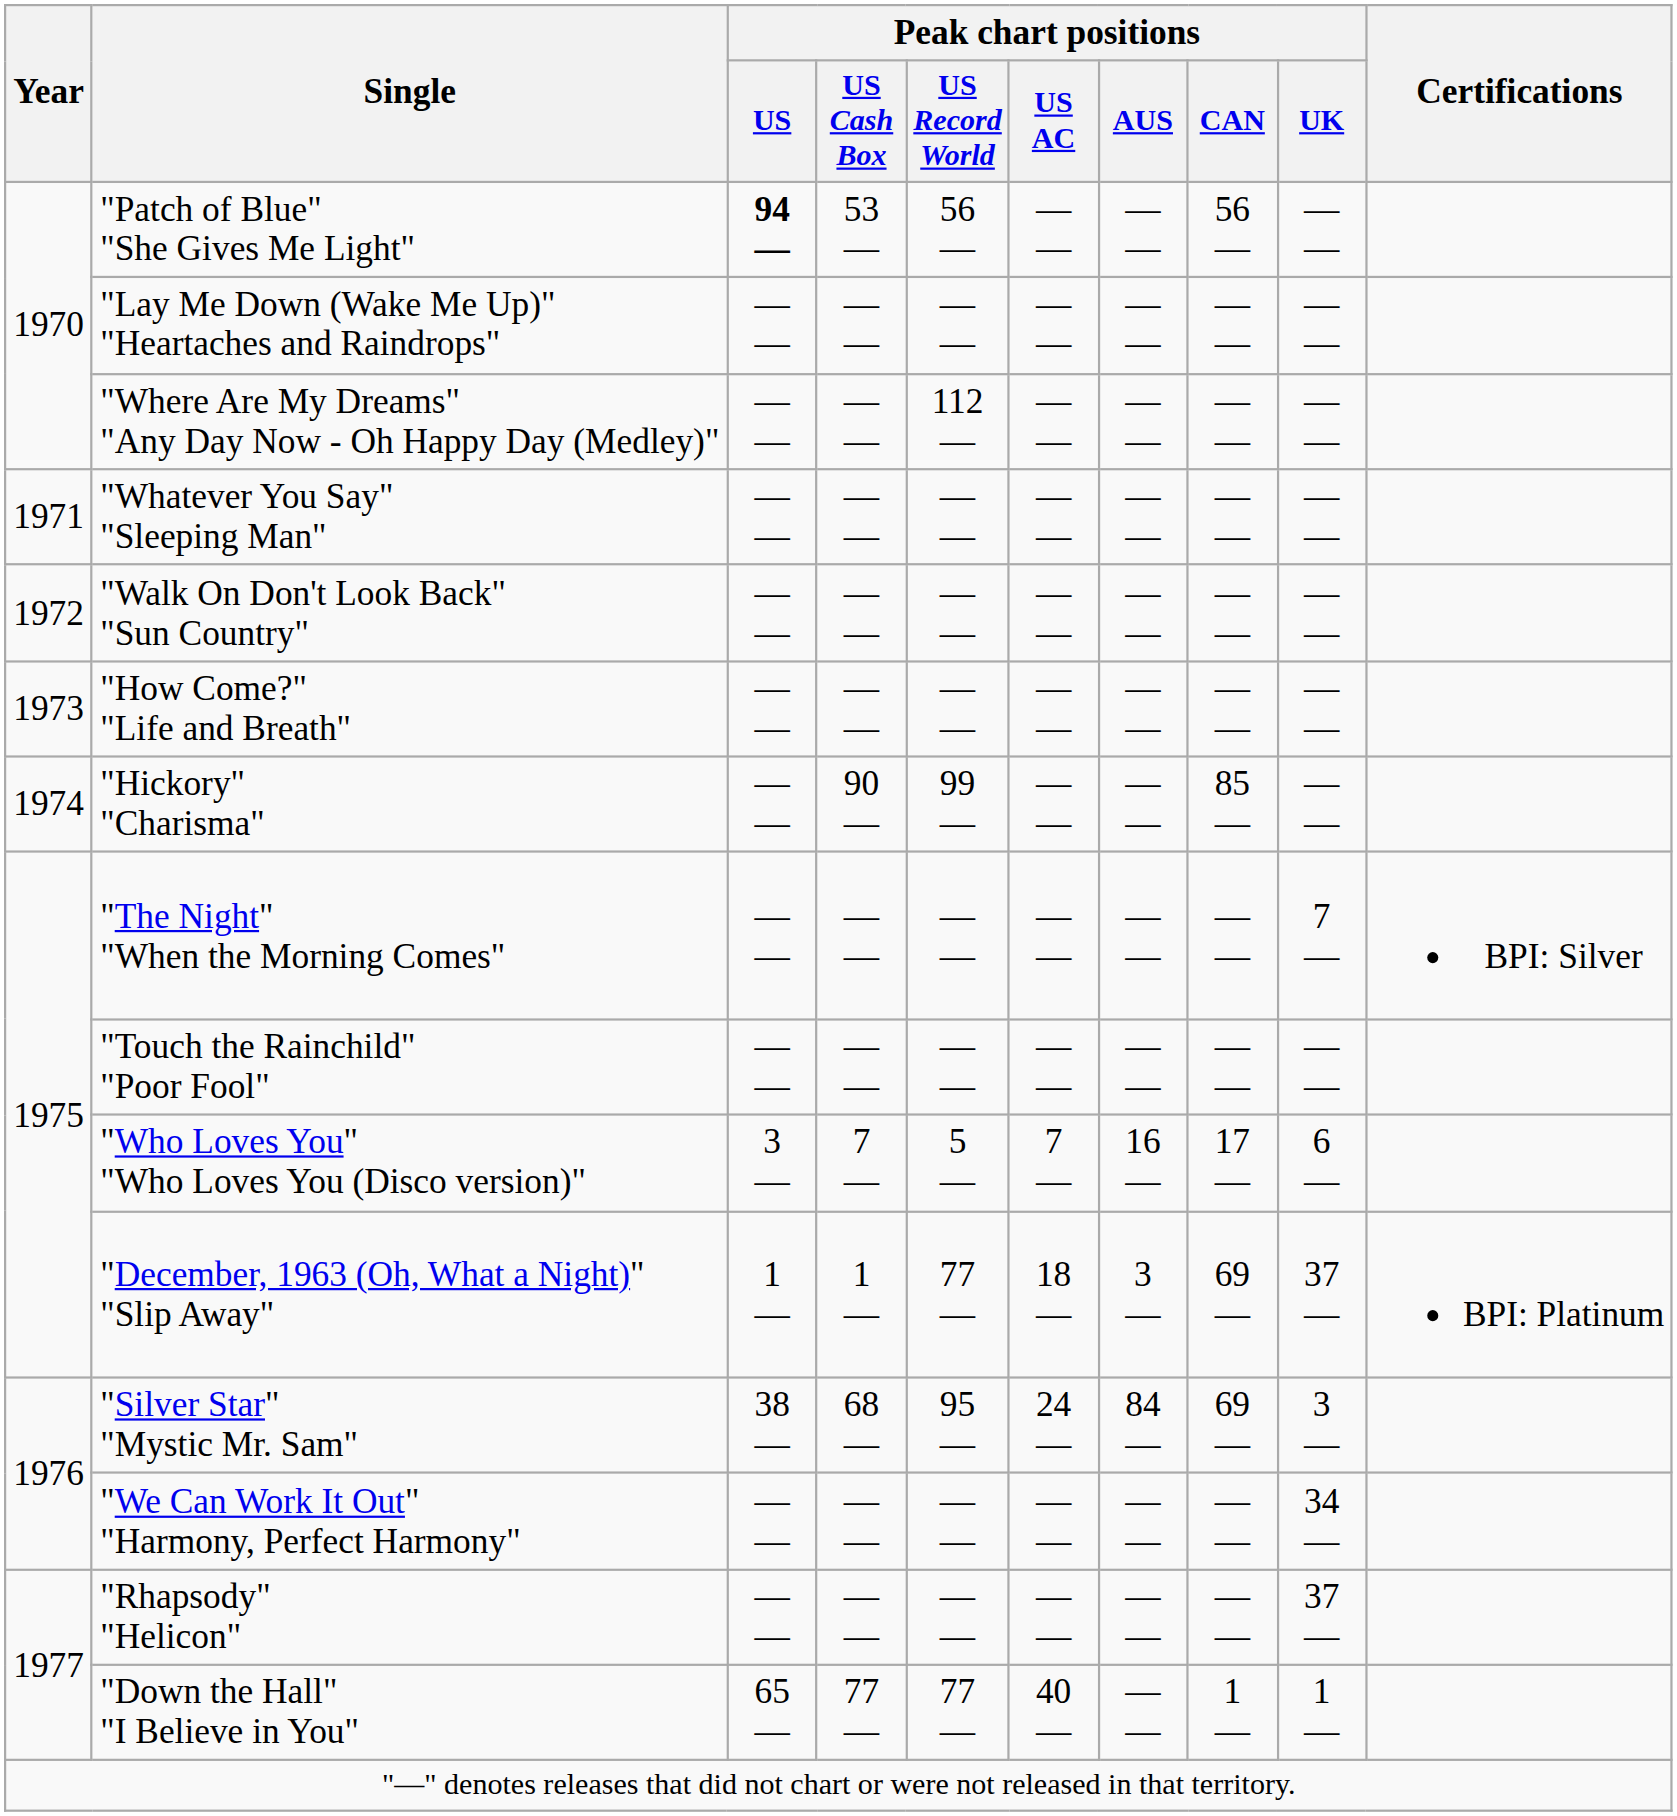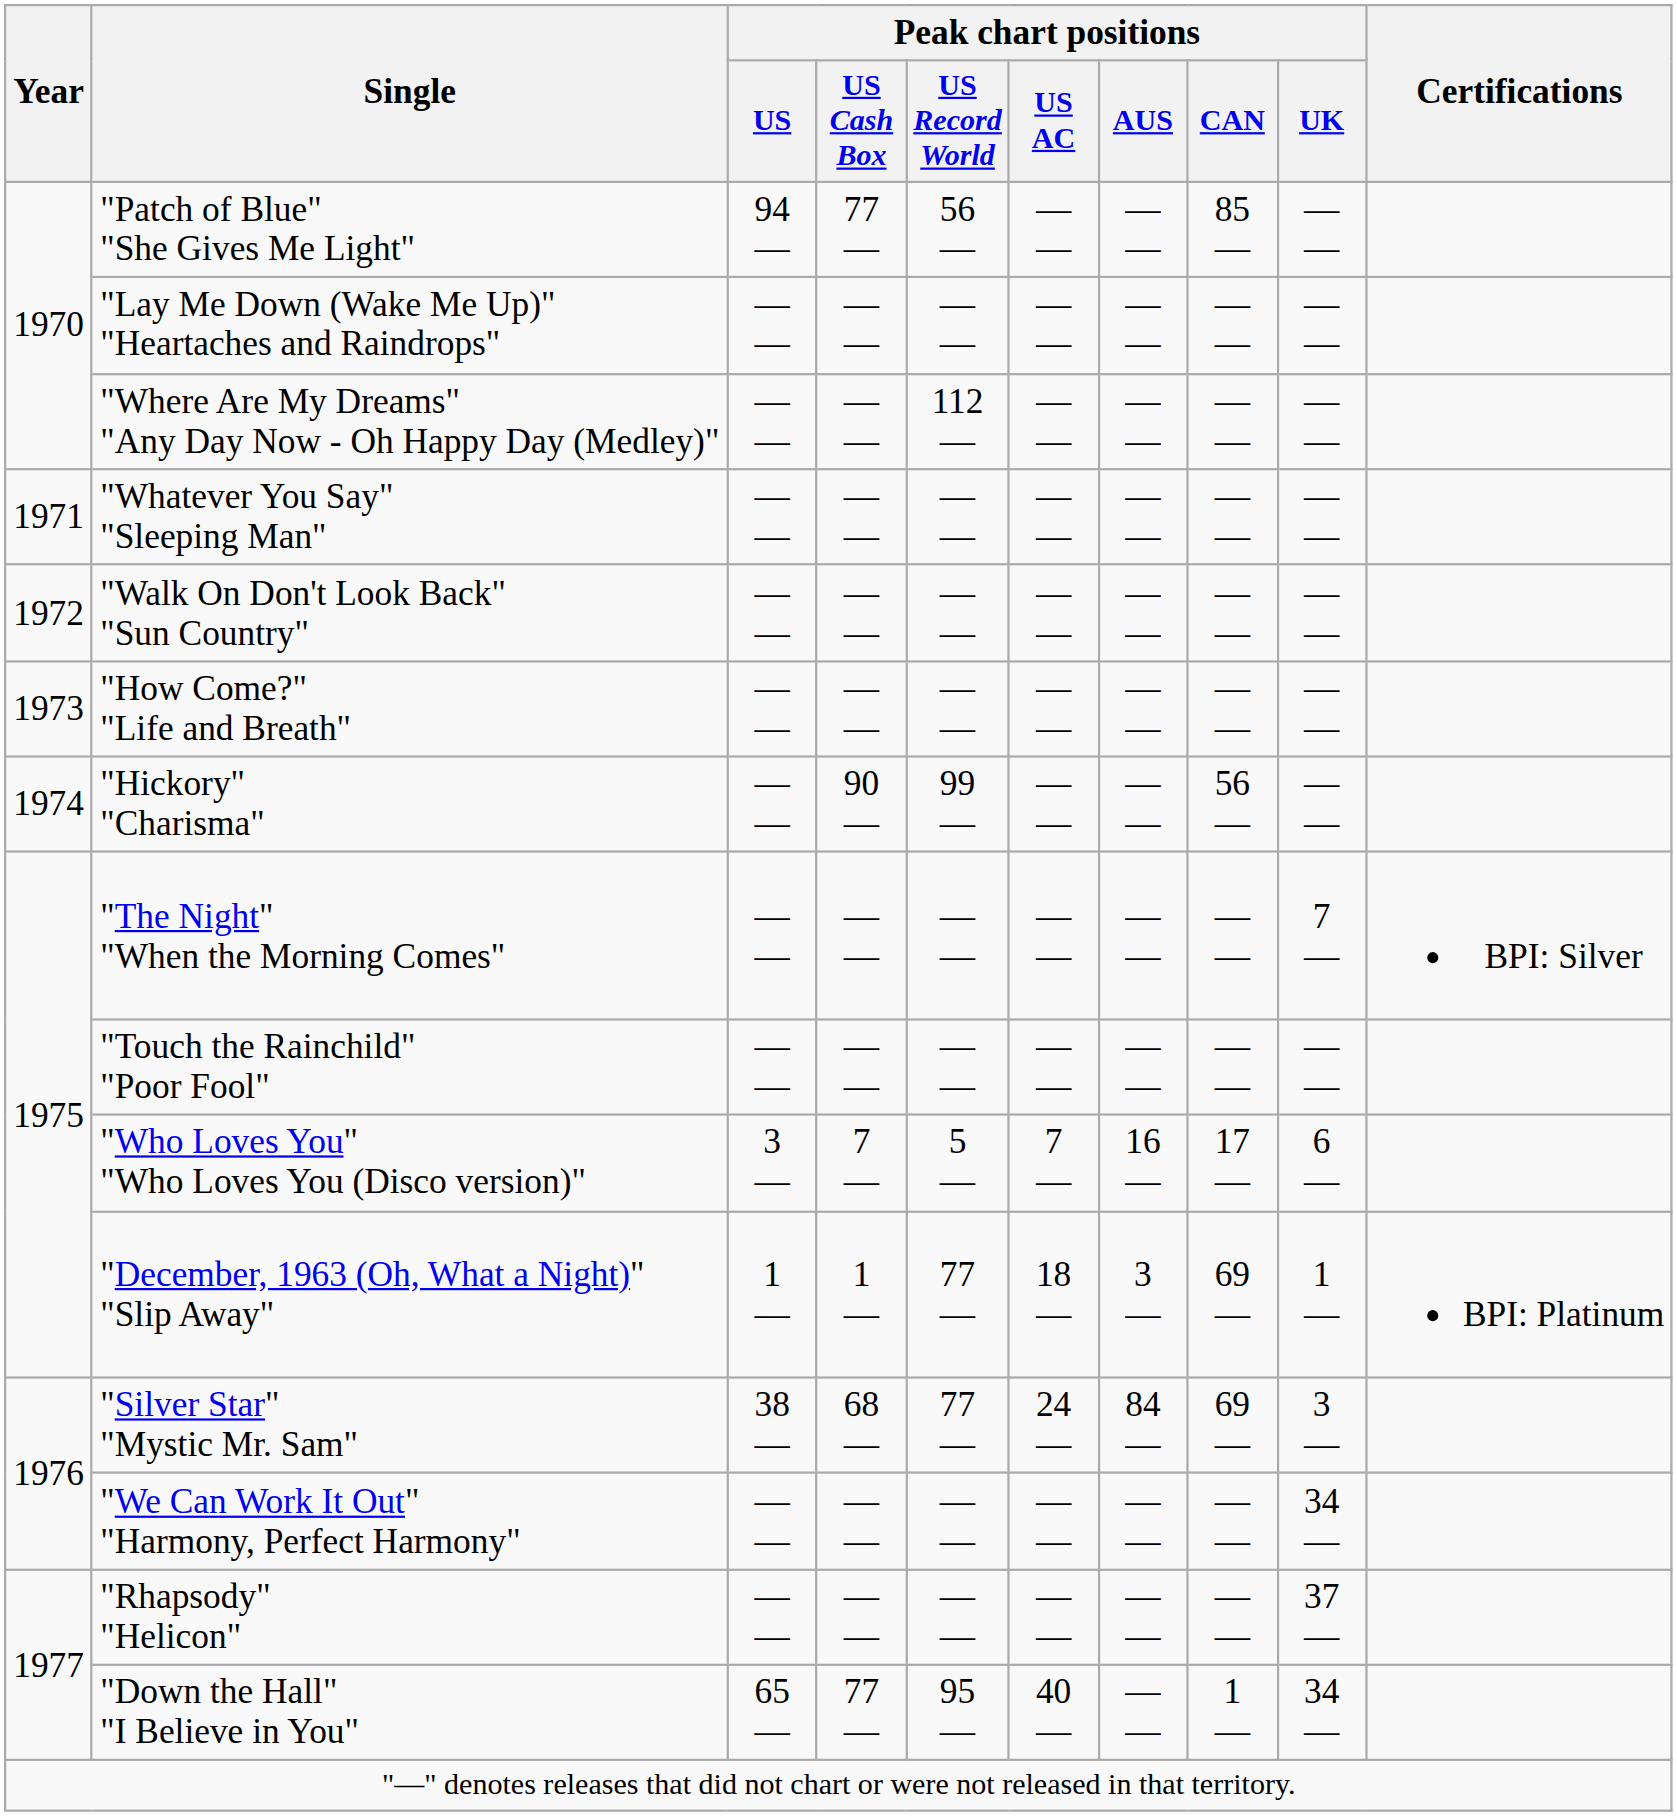 <table class="wikitable" style="text-align:center;">
 <tr>
 <th style="text-align:center;" rowspan="2">Year</th>
 <th style="text-align:center;" rowspan="2">Single</th>
 <th style="text-align:center;" colspan="7">Peak chart positions</th>
 <th scope="col" rowspan="2">Certifications</th>
 </tr>
 <tr>
 <th scope=col style="width:2.5em;font-size:85%"><a href='#'>US</a><br></th>
 <th scope=col style="width:2.5em;font-size:85%"><a href='#'>US <em>Cash Box</em></a><br></th>
 <th scope=col style="width:2.5em;font-size:85%"><a href='#'>US <em>Record World</em></a><br></th>
 <th scope=col style="width:2.5em;font-size:85%"><a href='#'>US AC</a><br></th>
 <th scope=col style="width:2.5em;font-size:85%"><a href='#'>AUS</a><br></th>
 <th scope=col style="width:2.5em;font-size:85%"><a href='#'>CAN</a><br></th>
 <th scope=col style="width:2.5em;font-size:85%"><a href='#'>UK</a><br></th>
 </tr>
 <tr>
 <td rowspan="3">1970</td>
 <td style="text-align:left;">"Patch of Blue"<br>"She Gives Me Light"</td>
-<td><strong>94<br>—</strong></td>
-<td>53<br>—</td>
+<td>94<br>—</td>
+<td>77<br>—</td>
 <td>56<br>—</td>
 <td>—<br>—</td>
 <td>—<br>—</td>
-<td>56<br>—</td>
+<td>85<br>—</td>
 <td>—<br>—</td>
 <td></td>
 </tr>
 <tr>
 <td style="text-align:left;">"Lay Me Down (Wake Me Up)"<br>"Heartaches and Raindrops"</td>
 <td>—<br>—</td>
 <td>—<br>—</td>
 <td>—<br>—</td>
 <td>—<br>—</td>
 <td>—<br>—</td>
 <td>—<br>—</td>
 <td>—<br>—</td>
 <td></td>
 </tr>
 <tr>
 <td style="text-align:left;">"Where Are My Dreams"<br>"Any Day Now - Oh Happy Day (Medley)"</td>
 <td>—<br>—</td>
 <td>—<br>—</td>
 <td>112<br>—</td>
 <td>—<br>—</td>
 <td>—<br>—</td>
 <td>—<br>—</td>
 <td>—<br>—</td>
 <td></td>
 </tr>
 <tr>
 <td>1971</td>
 <td style="text-align:left;">"Whatever You Say"<br>"Sleeping Man"</td>
 <td>—<br>—</td>
 <td>—<br>—</td>
 <td>—<br>—</td>
 <td>—<br>—</td>
 <td>—<br>—</td>
 <td>—<br>—</td>
 <td>—<br>—</td>
 <td></td>
 </tr>
 <tr>
 <td>1972</td>
 <td style="text-align:left;">"Walk On Don't Look Back"<br>"Sun Country"</td>
 <td>—<br>—</td>
 <td>—<br>—</td>
 <td>—<br>—</td>
 <td>—<br>—</td>
 <td>—<br>—</td>
 <td>—<br>—</td>
 <td>—<br>—</td>
 <td></td>
 </tr>
 <tr>
 <td>1973</td>
 <td style="text-align:left;">"How Come?"<br>"Life and Breath"</td>
 <td>—<br>—</td>
 <td>—<br>—</td>
 <td>—<br>—</td>
 <td>—<br>—</td>
 <td>—<br>—</td>
 <td>—<br>—</td>
 <td>—<br>—</td>
 <td></td>
 </tr>
 <tr>
 <td>1974</td>
 <td style="text-align:left;">"Hickory"<br>"Charisma"</td>
 <td>—<br>—</td>
 <td>90<br>—</td>
 <td>99<br>—</td>
 <td>—<br>—</td>
 <td>—<br>—</td>
-<td>85<br>—</td>
+<td>56<br>—</td>
 <td>—<br>—</td>
 <td></td>
 </tr>
 <tr>
 <td rowspan="4">1975</td>
 <td style="text-align:left;">"<a href='#'>The Night</a>"<br>"When the Morning Comes"</td>
 <td>—<br>—</td>
 <td>—<br>—</td>
 <td>—<br>—</td>
 <td>—<br>—</td>
 <td>—<br>—</td>
 <td>—<br>—</td>
 <td>7<br>—</td>
 <td><br><ul><li>BPI: Silver</li></ul></td>
 </tr>
 <tr>
 <td style="text-align:left;">"Touch the Rainchild"<br>"Poor Fool"</td>
 <td>—<br>—</td>
 <td>—<br>—</td>
 <td>—<br>—</td>
 <td>—<br>—</td>
 <td>—<br>—</td>
 <td>—<br>—</td>
 <td>—<br>—</td>
 <td></td>
 </tr>
 <tr>
 <td style="text-align:left;">"<a href='#'>Who Loves You</a>"<br>"Who Loves You (Disco version)"</td>
 <td>3<br>—</td>
 <td>7<br>—</td>
 <td>5<br>—</td>
 <td>7<br>—</td>
 <td>16<br>—</td>
 <td>17<br>—</td>
 <td>6<br>—</td>
 <td></td>
 </tr>
 <tr>
 <td style="text-align:left;">"<a href='#'>December, 1963 (Oh, What a Night)</a>"<br>"Slip Away"</td>
 <td>1<br>—</td>
 <td>1<br>—</td>
 <td>77<br>—</td>
 <td>18<br>—</td>
 <td>3<br>—</td>
 <td>69<br>—</td>
-<td>37<br>—</td>
+<td>1<br>—</td>
 <td><br><ul><li>BPI: Platinum</li></ul></td>
 </tr>
 <tr>
 <td rowspan="2">1976</td>
 <td style="text-align:left;">"<a href='#'>Silver Star</a>"<br>"Mystic Mr. Sam"</td>
 <td>38<br>—</td>
 <td>68<br>—</td>
-<td>95<br>—</td>
+<td>77<br>—</td>
 <td>24<br>—</td>
 <td>84<br>—</td>
 <td>69<br>—</td>
 <td>3<br>—</td>
 <td></td>
 </tr>
 <tr>
 <td style="text-align:left;">"<a href='#'>We Can Work It Out</a>"<br>"Harmony, Perfect Harmony"</td>
 <td>—<br>—</td>
 <td>—<br>—</td>
 <td>—<br>—</td>
 <td>—<br>—</td>
 <td>—<br>—</td>
 <td>—<br>—</td>
 <td>34<br>—</td>
 <td></td>
 </tr>
 <tr>
 <td rowspan="2">1977</td>
 <td style="text-align:left;">"Rhapsody"<br>"Helicon"</td>
 <td>—<br>—</td>
 <td>—<br>—</td>
 <td>—<br>—</td>
 <td>—<br>—</td>
 <td>—<br>—</td>
 <td>—<br>—</td>
 <td>37<br>—</td>
 <td></td>
 </tr>
 <tr>
 <td style="text-align:left;">"Down the Hall"<br>"I Believe in You"</td>
 <td>65<br>—</td>
 <td>77<br>—</td>
-<td>77<br>—</td>
+<td>95<br>—</td>
 <td>40<br>—</td>
 <td>—<br>—</td>
 <td>1<br>—</td>
-<td>1<br>—</td>
+<td>34<br>—</td>
 <td></td>
 </tr>
 <tr>
 <td colspan="11" style="text-align:center; font-size:85%">"—" denotes releases that did not chart or were not released in that territory.</td>
 </tr>
 </table>
